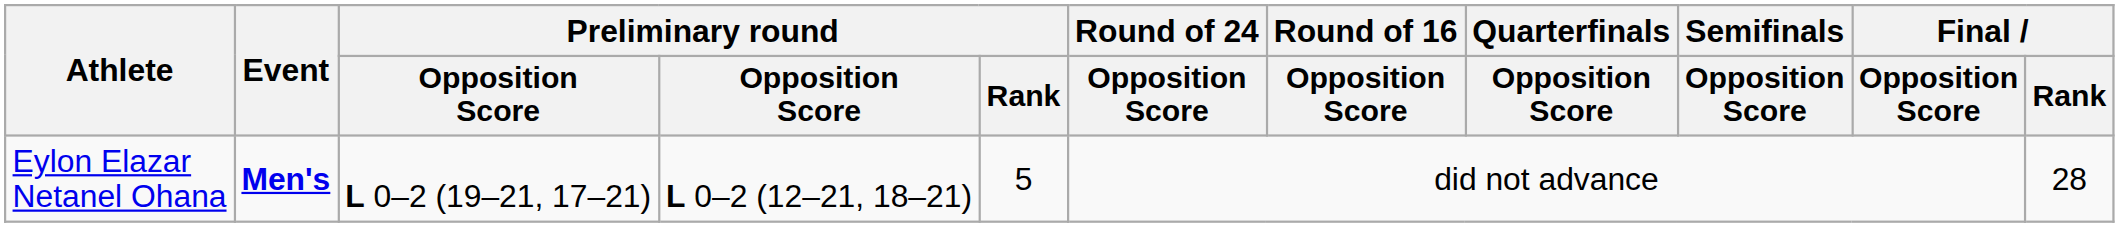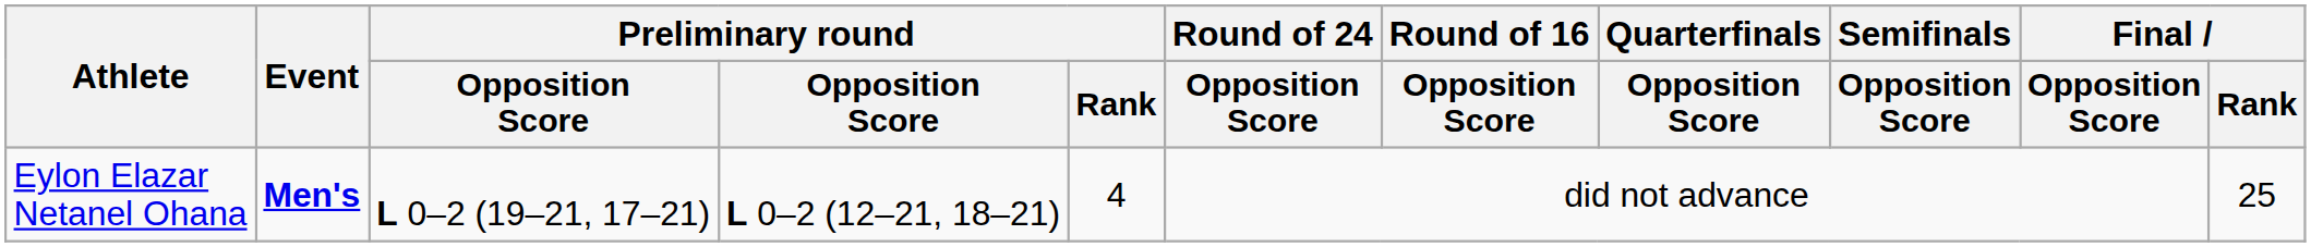 <table class=wikitable style=font-size:90%;text-align:center>
 <tr>
 <th rowspan=2>Athlete</th>
 <th rowspan=2>Event</th>
 <th colspan=3>Preliminary round</th>
 <th>Round of 24</th>
 <th>Round of 16</th>
 <th>Quarterfinals</th>
 <th>Semifinals</th>
 <th colspan=2>Final / </th>
 </tr>
 <tr style=font-size:95%>
 <th>Opposition<br>Score</th>
 <th>Opposition<br>Score</th>
 <th>Rank</th>
 <th>Opposition<br>Score</th>
 <th>Opposition<br>Score</th>
 <th>Opposition<br>Score</th>
 <th>Opposition<br>Score</th>
 <th>Opposition<br>Score</th>
 <th>Rank</th>
 </tr>
 <tr>
 <td align=left><a href='#'>Eylon Elazar</a><br><a href='#'>Netanel Ohana</a></td>
 <td align=left><strong><a href='#'>Men's</a></strong></td>
 <td><br><strong>L</strong> 0–2 (19–21, 17–21)</td>
 <td><br><strong>L</strong> 0–2 (12–21, 18–21)</td>
-<td>5</td>
+<td>4</td>
 <td colspan=5>did not advance</td>
-<td>28</td>
+<td>25</td>
 </tr>
 </table>
